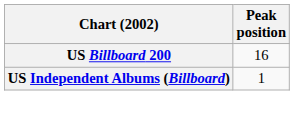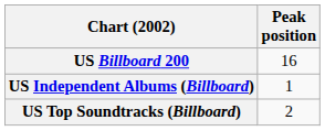 <table class="wikitable sortable plainrowheaders">
 <tr>
 <th scope="col">Chart (2002)</th>
 <th scope="col">Peak<br>position</th>
 </tr>
 <tr>
 <th scope="row">US <a href='#'><em>Billboard</em> 200</a></th>
 <td align="center">16</td>
 </tr>
 <tr>
 <th scope="row">US <a href='#'>Independent Albums</a> (<em><a href='#'>Billboard</a></em>)</th>
 <td align="center">1</td>
 </tr>
+<tr>
+<th scope="row">US Top Soundtracks (<em>Billboard</em>)</th>
+<td align="center">2</td>
+</tr>
 </table>
